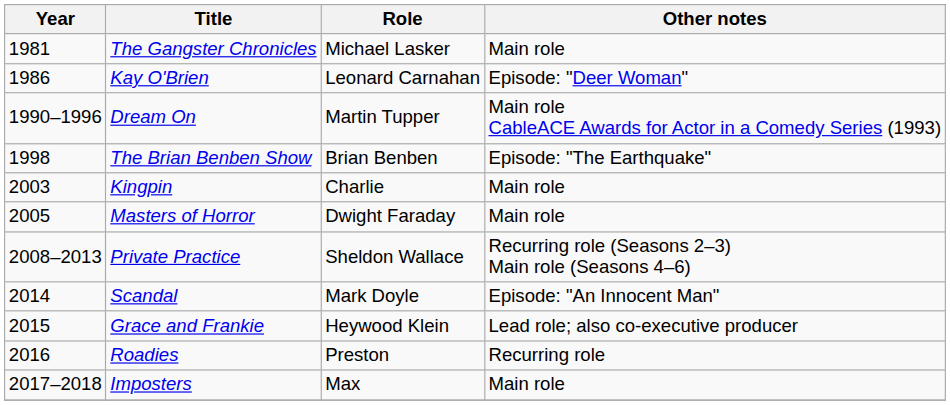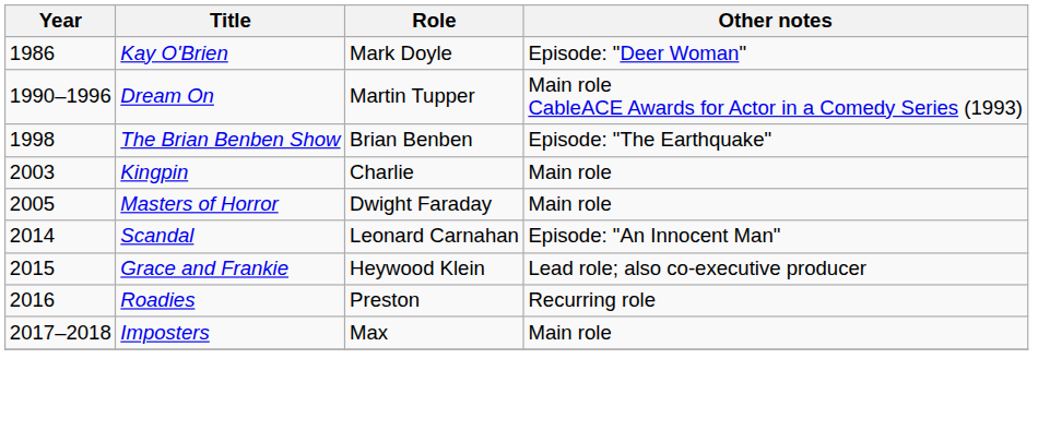 <table class="wikitable sortable">
 <tr>
 <th>Year</th>
 <th>Title</th>
 <th>Role</th>
 <th>Other notes</th>
 </tr>
 <tr>
-<td>1981</td>
-<td><em><a href='#'>The Gangster Chronicles</a></em></td>
-<td>Michael Lasker</td>
-<td>Main role</td>
-</tr>
-<tr>
 <td>1986</td>
 <td><em><a href='#'>Kay O'Brien</a></em></td>
-<td>Leonard Carnahan</td>
+<td>Mark Doyle</td>
 <td>Episode: "<a href='#'>Deer Woman</a>"</td>
 </tr>
 <tr>
 <td>1990–1996</td>
 <td><em><a href='#'>Dream On</a></em></td>
 <td>Martin Tupper</td>
 <td>Main role<br><a href='#'>CableACE Awards for Actor in a Comedy Series</a> (1993)</td>
 </tr>
 <tr>
 <td>1998</td>
 <td><em><a href='#'>The Brian Benben Show</a></em></td>
 <td>Brian Benben</td>
 <td>Episode: "The Earthquake"</td>
 </tr>
 <tr>
 <td>2003</td>
 <td><em><a href='#'>Kingpin</a></em></td>
 <td>Charlie</td>
 <td>Main role</td>
 </tr>
 <tr>
 <td>2005</td>
 <td><em><a href='#'>Masters of Horror</a></em></td>
 <td>Dwight Faraday</td>
 <td>Main role</td>
 </tr>
 <tr>
-<td>2008–2013</td>
-<td><em><a href='#'>Private Practice</a></em></td>
-<td>Sheldon Wallace</td>
-<td>Recurring role (Seasons 2–3)<br>Main role (Seasons 4–6)</td>
-</tr>
-<tr>
 <td>2014</td>
 <td><em><a href='#'>Scandal</a></em></td>
-<td>Mark Doyle</td>
+<td>Leonard Carnahan</td>
 <td>Episode: "An Innocent Man"</td>
 </tr>
 <tr>
 <td>2015</td>
 <td><em><a href='#'>Grace and Frankie</a></em></td>
 <td>Heywood Klein</td>
 <td>Lead role; also co-executive producer</td>
 </tr>
 <tr>
 <td>2016</td>
 <td><em><a href='#'>Roadies</a></em></td>
 <td>Preston</td>
 <td>Recurring role</td>
 </tr>
 <tr>
 <td>2017–2018</td>
 <td><em><a href='#'>Imposters</a></em></td>
 <td>Max</td>
 <td>Main role</td>
 </tr>
 <tr>
 </tr>
 </table>
